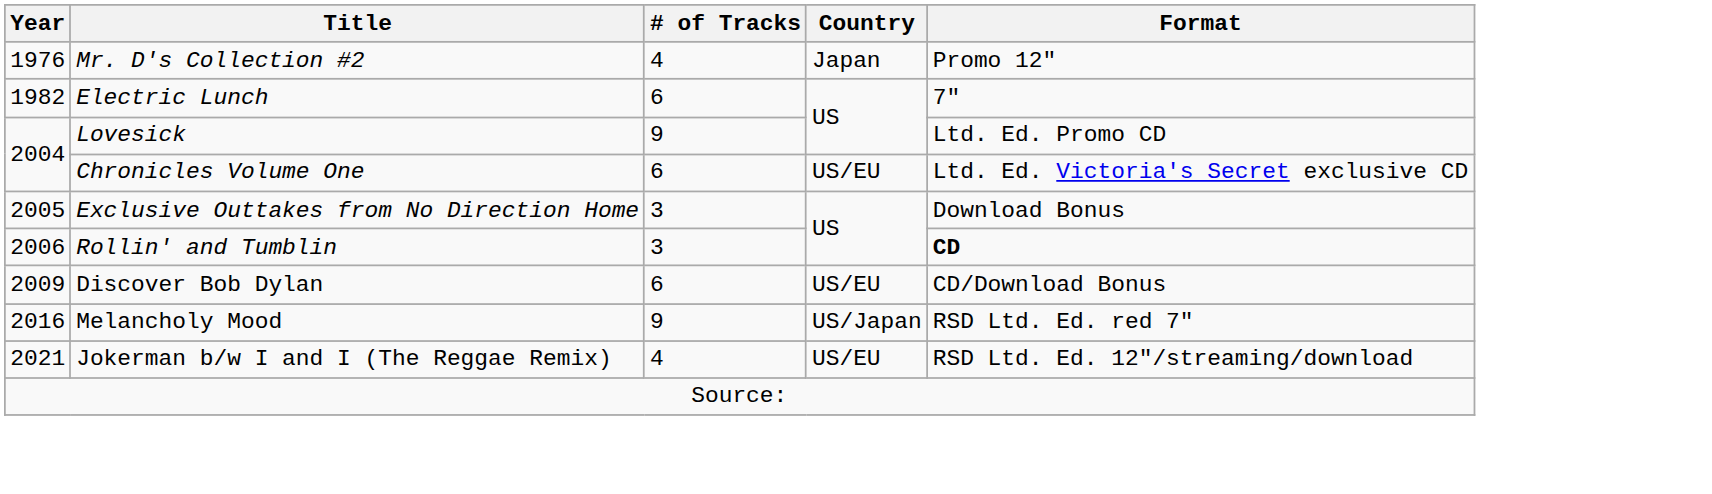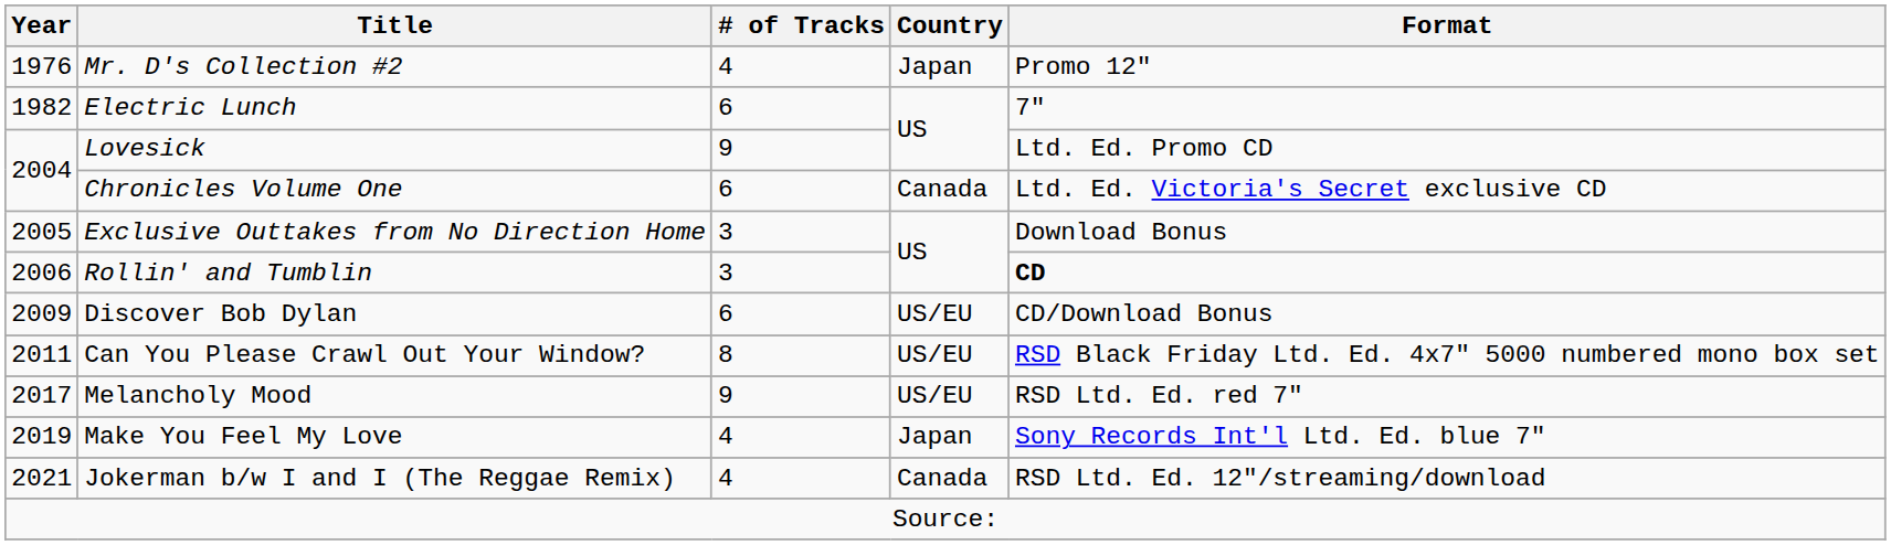 <table class="wikitable">
 <tr>
 <th>Year</th>
 <th>Title</th>
 <th># of Tracks</th>
 <th>Country</th>
 <th>Format</th>
 </tr>
 <tr>
 <td>1976</td>
 <td><em>Mr. D's Collection #2</em></td>
 <td>4</td>
 <td>Japan</td>
 <td>Promo 12″</td>
 </tr>
 <tr>
 <td>1982</td>
 <td><em>Electric Lunch</em></td>
 <td>6</td>
 <td rowspan="2">US</td>
 <td>7″</td>
 </tr>
 <tr>
 <td rowspan="2">2004</td>
 <td><em>Lovesick</em></td>
 <td>9</td>
 <td>Ltd. Ed. Promo CD</td>
 </tr>
 <tr>
 <td><em>Chronicles Volume One</em></td>
 <td>6</td>
-<td>US/EU</td>
+<td>Canada</td>
 <td>Ltd. Ed. <a href='#'>Victoria's Secret</a> exclusive CD</td>
 </tr>
 <tr>
 <td>2005</td>
 <td><em>Exclusive Outtakes from No Direction Home</em></td>
 <td>3</td>
 <td rowspan="2">US</td>
 <td>Download Bonus</td>
 </tr>
 <tr>
 <td>2006</td>
 <td><em>Rollin' and Tumblin<strong></td>
 <td>3</td>
 <td><strong>CD</strong></td>
 </tr>
 <tr>
 <td>2009</td>
 <td></em>Discover Bob Dylan<em></td>
 <td>6</td>
 <td>US/EU</td>
 <td>CD/Download Bonus</td>
 </tr>
 <tr>
-<td>2016</td>
+<td>2011</td>
+<td></em>Can You Please Crawl Out Your Window?<em></td>
+<td>8</td>
+<td>US/EU</td>
+<td><a href='#'>RSD</a> Black Friday Ltd. Ed. 4x7″ 5000 numbered mono box set</td>
+</tr>
+<tr>
+<td>2017</td>
 <td></em>Melancholy Mood<em></td>
 <td>9</td>
-<td>US/Japan</td>
+<td>US/EU</td>
 <td>RSD Ltd. Ed. red 7″</td>
+</tr>
+<tr>
+<td>2019</td>
+<td></em>Make You Feel My Love<em></td>
+<td>4</td>
+<td>Japan</td>
+<td><a href='#'>Sony Records Int'l</a> Ltd. Ed. blue 7″</td>
 </tr>
 <tr>
 <td>2021</td>
 <td></em>Jokerman b/w I and I (The Reggae Remix)<em></td>
 <td>4</td>
-<td>US/EU</td>
+<td>Canada</td>
 <td>RSD Ltd. Ed. 12″/streaming/download</td>
 </tr>
 <tr>
 <td colspan="5" style="text-align: center;"></strong>Source:<strong></td>
 </tr>
 </table>
